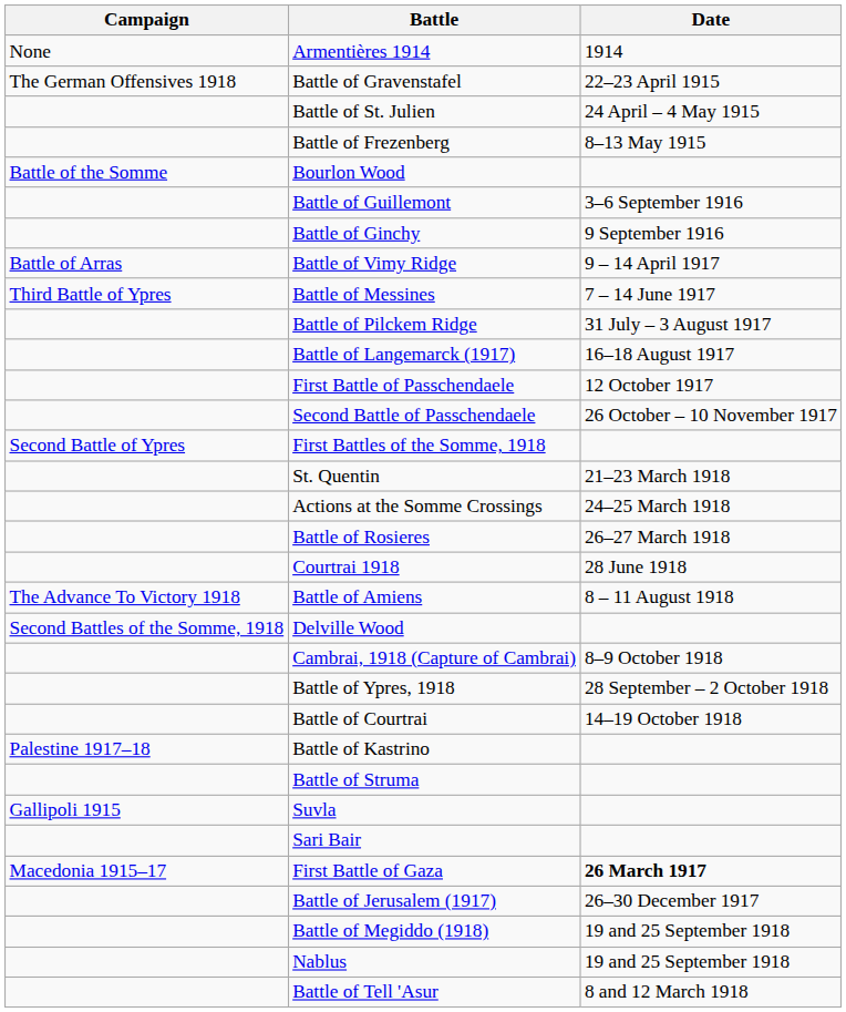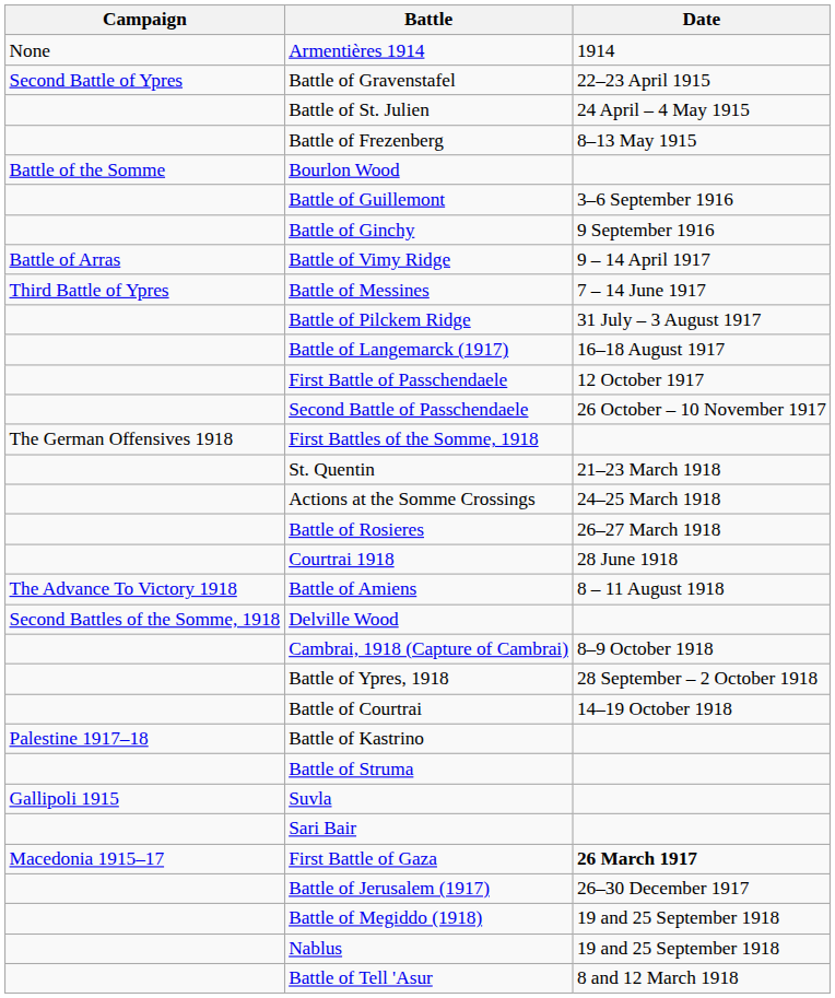 <table class="wikitable">
 <tr>
 <th>Campaign</th>
 <th>Battle</th>
 <th>Date</th>
 </tr>
 <tr>
 <td>None</td>
 <td><a href='#'>Armentières 1914</a></td>
 <td>1914</td>
 </tr>
 <tr>
-<td>The German Offensives 1918</td>
+<td><a href='#'>Second Battle of Ypres</a></td>
 <td>Battle of Gravenstafel</td>
 <td>22–23 April 1915</td>
 </tr>
 <tr>
 <td></td>
 <td>Battle of St. Julien</td>
 <td>24 April – 4 May 1915</td>
 </tr>
 <tr>
 <td></td>
 <td>Battle of Frezenberg</td>
 <td>8–13 May 1915</td>
 </tr>
 <tr>
 <td><a href='#'>Battle of the Somme</a></td>
 <td><a href='#'>Bourlon Wood</a></td>
 <td></td>
 </tr>
 <tr>
 <td></td>
 <td><a href='#'>Battle of Guillemont</a></td>
 <td>3–6 September 1916</td>
 </tr>
 <tr>
 <td></td>
 <td><a href='#'>Battle of Ginchy</a></td>
 <td>9 September 1916</td>
 </tr>
 <tr>
 <td><a href='#'>Battle of Arras</a></td>
 <td><a href='#'>Battle of Vimy Ridge</a></td>
 <td>9 – 14 April 1917</td>
 </tr>
 <tr>
 <td><a href='#'>Third Battle of Ypres</a></td>
 <td><a href='#'>Battle of Messines</a></td>
 <td>7 – 14 June 1917</td>
 </tr>
 <tr>
 <td></td>
 <td><a href='#'>Battle of Pilckem Ridge</a></td>
 <td>31 July – 3 August 1917</td>
 </tr>
 <tr>
 <td></td>
 <td><a href='#'>Battle of Langemarck (1917)</a></td>
 <td>16–18 August 1917</td>
 </tr>
 <tr>
 <td></td>
 <td><a href='#'>First Battle of Passchendaele</a></td>
 <td>12 October 1917</td>
 </tr>
 <tr>
 <td></td>
 <td><a href='#'>Second Battle of Passchendaele</a></td>
 <td>26 October – 10 November 1917</td>
 </tr>
 <tr>
-<td><a href='#'>Second Battle of Ypres</a></td>
+<td>The German Offensives 1918</td>
 <td><a href='#'>First Battles of the Somme, 1918</a></td>
 <td></td>
 </tr>
 <tr>
 <td></td>
 <td>St. Quentin</td>
 <td>21–23 March 1918</td>
 </tr>
 <tr>
 <td></td>
 <td>Actions at the Somme Crossings</td>
 <td>24–25 March 1918</td>
 </tr>
 <tr>
 <td></td>
 <td><a href='#'>Battle of Rosieres</a></td>
 <td>26–27 March 1918</td>
 </tr>
 <tr>
 <td></td>
 <td><a href='#'>Courtrai 1918</a></td>
 <td>28 June 1918</td>
 </tr>
 <tr>
 <td><a href='#'>The Advance To Victory 1918</a></td>
 <td><a href='#'>Battle of Amiens</a></td>
 <td>8 – 11 August 1918</td>
 </tr>
 <tr>
 <td><a href='#'>Second Battles of the Somme, 1918</a></td>
 <td><a href='#'>Delville Wood</a></td>
 <td></td>
 </tr>
 <tr>
 <td></td>
 <td><a href='#'>Cambrai, 1918 (Capture of Cambrai)</a></td>
 <td>8–9 October 1918</td>
 </tr>
 <tr>
 <td></td>
 <td>Battle of Ypres, 1918</td>
 <td>28 September – 2 October 1918</td>
 </tr>
 <tr>
 <td></td>
 <td>Battle of Courtrai</td>
 <td>14–19 October 1918</td>
 </tr>
 <tr>
 <td><a href='#'>Palestine 1917–18</a></td>
 <td>Battle of Kastrino</td>
 <td></td>
 </tr>
 <tr>
 <td></td>
 <td><a href='#'>Battle of Struma</a></td>
 <td></td>
 </tr>
 <tr>
 <td><a href='#'>Gallipoli 1915</a></td>
 <td><a href='#'>Suvla</a></td>
 <td></td>
 </tr>
 <tr>
 <td></td>
 <td><a href='#'>Sari Bair</a></td>
 <td></td>
 </tr>
 <tr>
 <td><a href='#'>Macedonia 1915–17</a></td>
 <td><a href='#'>First Battle of Gaza</a></td>
 <td><strong>26 March 1917</strong></td>
 </tr>
 <tr>
 <td></td>
 <td><a href='#'>Battle of Jerusalem (1917)</a></td>
 <td>26–30 December 1917</td>
 </tr>
 <tr>
 <td></td>
 <td><a href='#'>Battle of Megiddo (1918)</a></td>
 <td>19 and 25 September 1918</td>
 </tr>
 <tr>
 <td></td>
 <td><a href='#'>Nablus</a></td>
 <td>19 and 25 September 1918</td>
 </tr>
 <tr>
 <td></td>
 <td><a href='#'>Battle of Tell 'Asur</a></td>
 <td>8 and 12 March 1918</td>
 </tr>
 </table>
